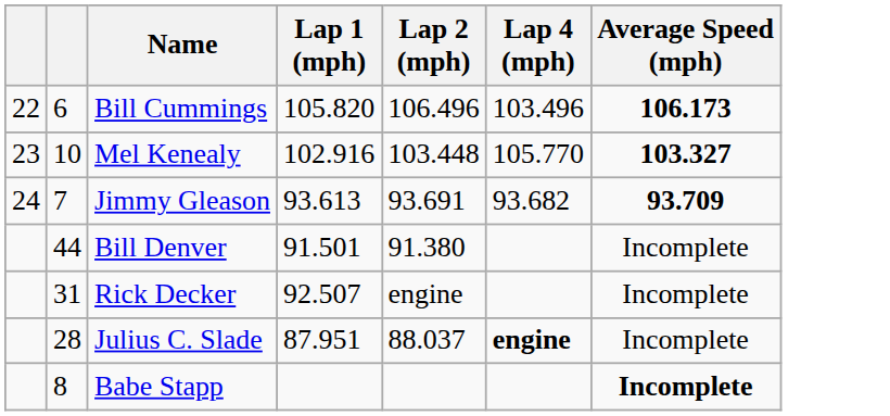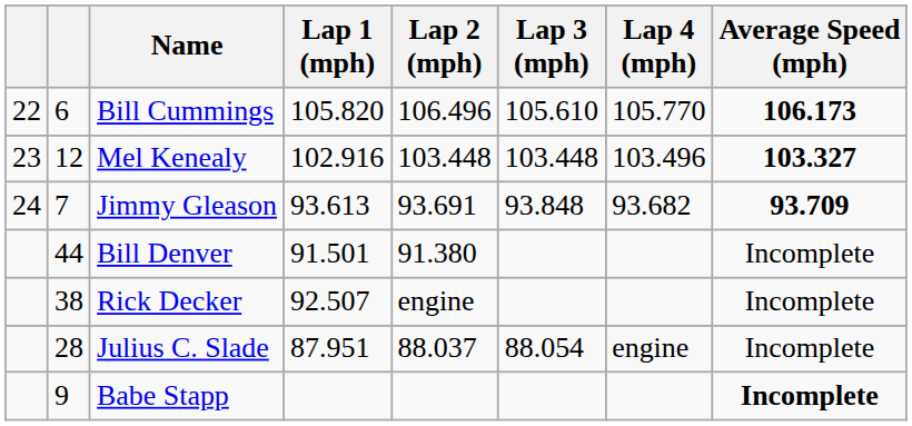 <table class="wikitable" style="font-size: 90%;">
 <tr align="center">
 <th></th>
 <th></th>
 <th>Name</th>
 <th>Lap 1<br>(mph)</th>
 <th>Lap 2<br>(mph)</th>
+<th>Lap 3<br>(mph)</th>
 <th>Lap 4<br>(mph)</th>
 <th>Average Speed<br>(mph)</th>
 </tr>
 <tr>
 <td>22</td>
 <td>6</td>
 <td> <a href='#'>Bill Cummings</a> <strong></strong></td>
 <td>105.820</td>
 <td>106.496</td>
-<td>103.496</td>
+<td>105.610</td>
+<td>105.770</td>
 <td align=center><strong>106.173</strong></td>
 </tr>
 <tr>
 <td>23</td>
-<td>10</td>
+<td>12</td>
 <td> <a href='#'>Mel Kenealy</a> <strong></strong></td>
 <td>102.916</td>
 <td>103.448</td>
-<td>105.770</td>
+<td>103.448</td>
+<td>103.496</td>
 <td align=center><strong>103.327</strong></td>
 </tr>
 <tr>
 <td>24</td>
 <td>7</td>
 <td> <a href='#'>Jimmy Gleason</a></td>
 <td>93.613</td>
 <td>93.691</td>
+<td>93.848</td>
 <td>93.682</td>
 <td align=center><strong>93.709</strong></td>
 </tr>
 <tr>
 <td> </td>
 <td>44</td>
 <td> <a href='#'>Bill Denver</a> <strong></strong></td>
 <td>91.501</td>
 <td>91.380</td>
 <td></td>
+<td></td>
 <td align=center>Incomplete</td>
 </tr>
 <tr>
 <td> </td>
-<td>31</td>
+<td>38</td>
 <td> <a href='#'>Rick Decker</a></td>
 <td>92.507</td>
 <td>engine</td>
+<td> </td>
 <td> </td>
 <td align=center>Incomplete</td>
 </tr>
 <tr>
 <td> </td>
 <td>28</td>
 <td> <a href='#'>Julius C. Slade</a> <strong></strong></td>
 <td>87.951</td>
 <td>88.037</td>
-<td><strong>engine</strong></td>
+<td>88.054</td>
+<td>engine</td>
 <td align=center>Incomplete</td>
 </tr>
 <tr>
 <td> </td>
-<td>8</td>
+<td>9</td>
 <td> <a href='#'>Babe Stapp</a></td>
+<td> </td>
 <td> </td>
 <td> </td>
 <td> </td>
 <td align=center><strong>Incomplete</strong></td>
 </tr>
 </table>
